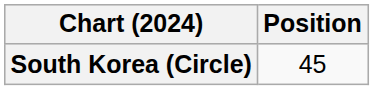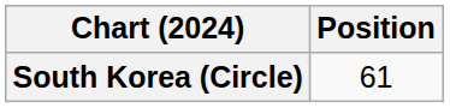 <table class="wikitable plainrowheaders" style="text-align:center">
 <tr>
 <th scope="col">Chart (2024)</th>
 <th scope="col">Position</th>
 </tr>
 <tr>
 <th scope="row">South Korea (Circle)</th>
-<td>45</td>
+<td>61</td>
 </tr>
 </table>
